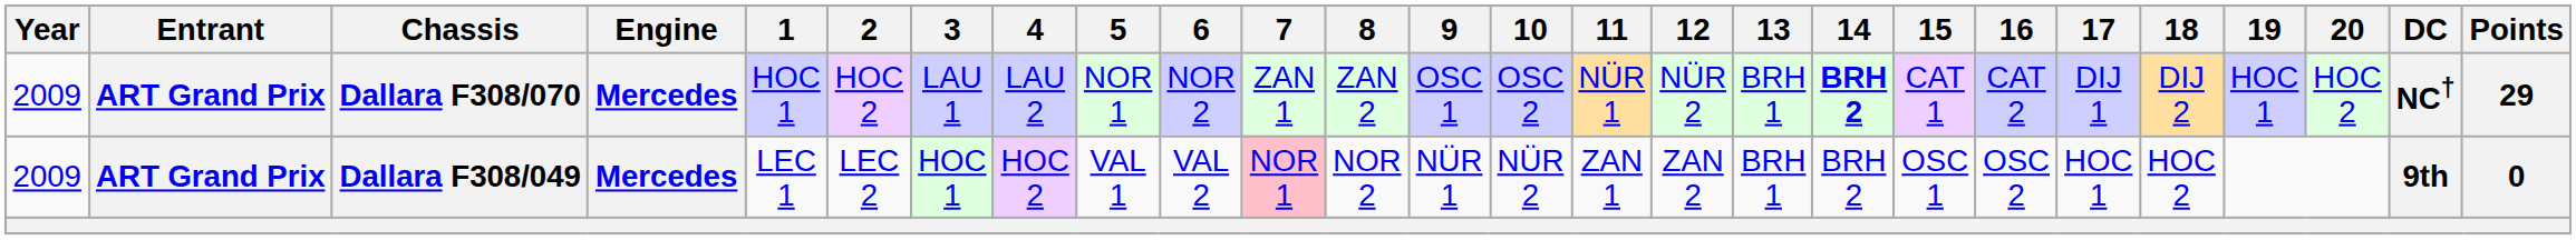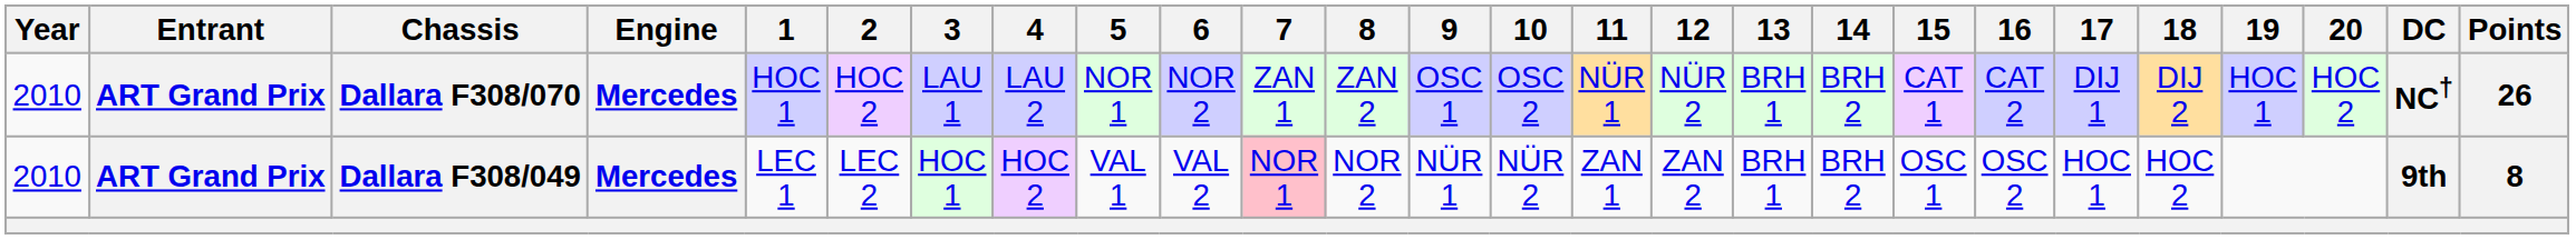 <table class="wikitable" style="text-align:center; font-size:85%">
 <tr>
 <th>Year</th>
 <th>Entrant</th>
 <th>Chassis</th>
 <th>Engine</th>
 <th>1</th>
 <th>2</th>
 <th>3</th>
 <th>4</th>
 <th>5</th>
 <th>6</th>
 <th>7</th>
 <th>8</th>
 <th>9</th>
 <th>10</th>
 <th>11</th>
 <th>12</th>
 <th>13</th>
 <th>14</th>
 <th>15</th>
 <th>16</th>
 <th>17</th>
 <th>18</th>
 <th>19</th>
 <th>20</th>
 <th>DC</th>
 <th>Points</th>
 </tr>
 <tr>
-<td><a href='#'>2009</a></td>
+<td><a href='#'>2010</a></td>
 <th nowrap><a href='#'>ART Grand Prix</a></th>
 <th nowrap><a href='#'>Dallara</a> F308/070</th>
 <th nowrap><a href='#'>Mercedes</a></th>
 <td style="background:#CFCFFF;"><a href='#'>HOC<br>1</a><br></td>
 <td style="background:#EFCFFF;"><a href='#'>HOC<br>2</a><br></td>
 <td style="background:#CFCFFF;"><a href='#'>LAU<br>1</a><br></td>
 <td style="background:#CFCFFF;"><a href='#'>LAU<br>2</a><br></td>
 <td style="background:#DFFFDF;"><a href='#'>NOR<br>1</a><br></td>
 <td style="background:#CFCFFF;"><a href='#'>NOR<br>2</a><br></td>
 <td style="background:#DFFFDF;"><a href='#'>ZAN<br>1</a><br></td>
 <td style="background:#DFFFDF;"><a href='#'>ZAN<br>2</a><br></td>
 <td style="background:#CFCFFF;"><a href='#'>OSC<br>1</a><br></td>
 <td style="background:#CFCFFF;"><a href='#'>OSC<br>2</a><br></td>
 <td style="background:#FFDF9F;"><a href='#'>NÜR<br>1</a><br></td>
 <td style="background:#DFFFDF;"><a href='#'>NÜR<br>2</a><br></td>
 <td style="background:#DFFFDF;"><a href='#'>BRH<br>1</a><br></td>
-<td style="background:#DFFFDF;"><strong><a href='#'>BRH<br>2</a><br></strong></td>
+<td style="background:#DFFFDF;"><a href='#'>BRH<br>2</a><br></td>
 <td style="background:#EFCFFF;"><a href='#'>CAT<br>1</a><br></td>
 <td style="background:#CFCFFF;"><a href='#'>CAT<br>2</a><br></td>
 <td style="background:#CFCFFF;"><a href='#'>DIJ<br>1</a><br></td>
 <td style="background:#FFDF9F;"><a href='#'>DIJ<br>2</a><br></td>
 <td style="background:#CFCFFF;"><a href='#'>HOC<br>1</a><br></td>
 <td style="background:#DFFFDF;"><a href='#'>HOC<br>2</a><br></td>
 <th>NC<sup>†</sup></th>
-<th>29</th>
+<th>26</th>
 </tr>
 <tr>
-<td><a href='#'>2009</a></td>
+<td><a href='#'>2010</a></td>
 <th nowrap><a href='#'>ART Grand Prix</a></th>
 <th nowrap><a href='#'>Dallara</a> F308/049</th>
 <th nowrap><a href='#'>Mercedes</a></th>
 <td><a href='#'>LEC<br>1</a></td>
 <td><a href='#'>LEC<br>2</a></td>
 <td style="background:#DFFFDF;"><a href='#'>HOC<br>1</a><br></td>
 <td style="background:#EFCFFF;"><a href='#'>HOC<br>2</a><br></td>
 <td><a href='#'>VAL<br>1</a></td>
 <td><a href='#'>VAL<br>2</a></td>
 <td style="background: pink;"><a href='#'>NOR<br>1</a></td>
 <td><a href='#'>NOR<br>2</a></td>
 <td><a href='#'>NÜR<br>1</a></td>
 <td><a href='#'>NÜR<br>2</a></td>
 <td><a href='#'>ZAN<br>1</a></td>
 <td><a href='#'>ZAN<br>2</a></td>
 <td><a href='#'>BRH<br>1</a></td>
 <td><a href='#'>BRH<br>2</a></td>
 <td><a href='#'>OSC<br>1</a></td>
 <td><a href='#'>OSC<br>2</a></td>
 <td><a href='#'>HOC<br>1</a></td>
 <td><a href='#'>HOC<br>2</a></td>
 <td colspan=2></td>
 <th>9th</th>
-<th>0</th>
+<th>8</th>
 </tr>
 <tr>
 <th colspan="26"></th>
 </tr>
 </table>
